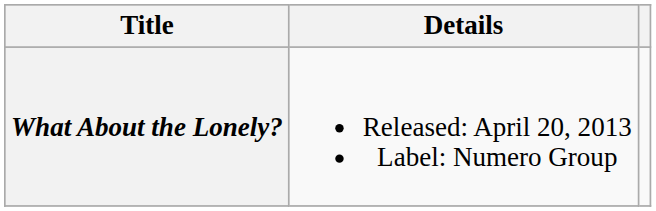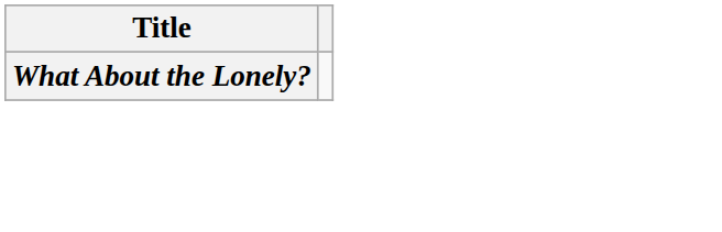 <table class="wikitable plainrowheaders" style="text-align:center;">
 <tr>
 <th scope="col">Title</th>
-<th scope="col">Details</th>
 <th scope="col"></th>
 </tr>
 <tr>
 <th scope="row"><em>What About the Lonely?</em></th>
-<td><br><ul><li>Released: April 20, 2013</li><li>Label: Numero Group</li></ul></td>
 <td></td>
 </tr>
 </table>
